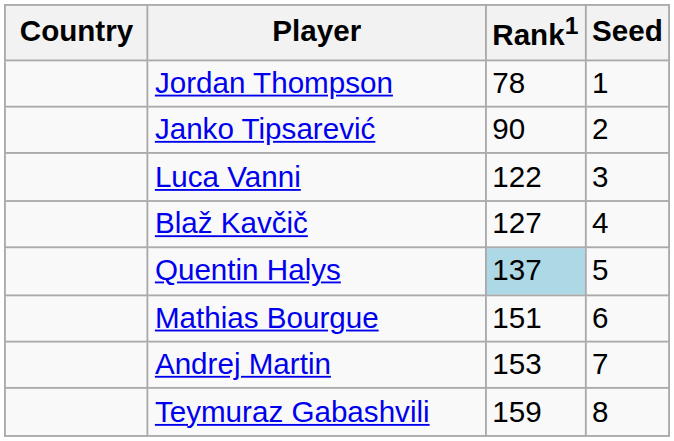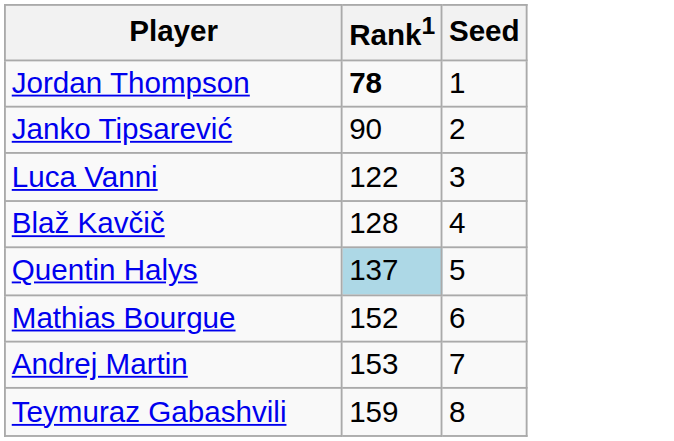 <table class="sortable wikitable">
 <tr>
-<th width="70">Country</th>
 <th width="175">Player</th>
 <th>Rank<sup>1</sup></th>
 <th>Seed</th>
 </tr>
 <tr>
-<td></td>
 <td><a href='#'>Jordan Thompson</a></td>
-<td>78</td>
+<td><strong>78</strong></td>
 <td>1</td>
 </tr>
 <tr>
-<td></td>
 <td><a href='#'>Janko Tipsarević</a></td>
 <td>90</td>
 <td>2</td>
 </tr>
 <tr>
-<td></td>
 <td><a href='#'>Luca Vanni</a></td>
 <td>122</td>
 <td>3</td>
 </tr>
 <tr>
-<td></td>
 <td><a href='#'>Blaž Kavčič</a></td>
-<td>127</td>
+<td>128</td>
 <td>4</td>
 </tr>
 <tr>
-<td></td>
 <td><a href='#'>Quentin Halys</a></td>
 <td style="background: lightblue;">137</td>
 <td>5</td>
 </tr>
 <tr>
-<td></td>
 <td><a href='#'>Mathias Bourgue</a></td>
-<td>151</td>
+<td>152</td>
 <td>6</td>
 </tr>
 <tr>
-<td></td>
 <td><a href='#'>Andrej Martin</a></td>
 <td>153</td>
 <td>7</td>
 </tr>
 <tr>
-<td></td>
 <td><a href='#'>Teymuraz Gabashvili</a></td>
 <td>159</td>
 <td>8</td>
 </tr>
 </table>
